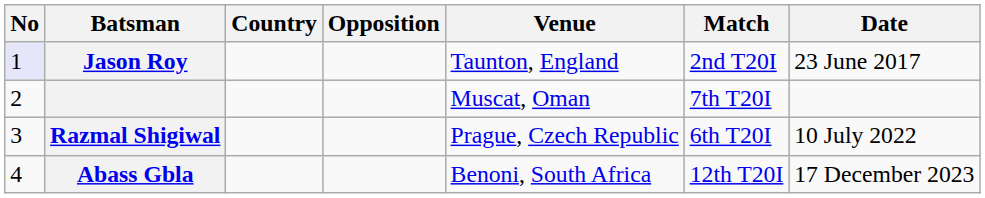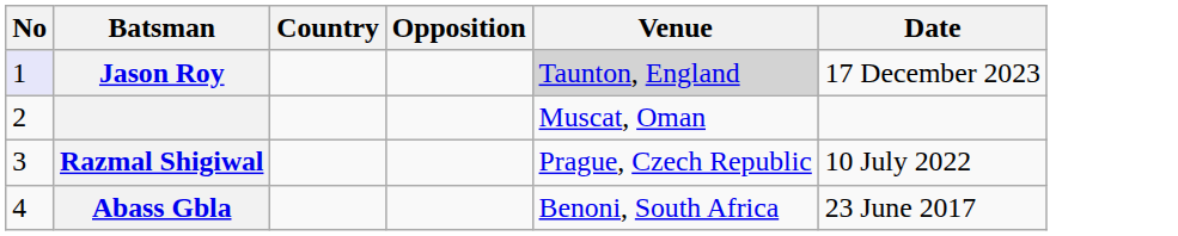 <table class="wikitable sortable plainrowheaders">
 <tr>
 <th>No</th>
 <th>Batsman</th>
 <th>Country</th>
 <th>Opposition</th>
 <th>Venue</th>
-<th>Match</th>
 <th>Date</th>
 </tr>
 <tr>
 <td style="background: lavender;">1</td>
 <th scope="row"><a href='#'>Jason Roy</a></th>
 <td></td>
 <td></td>
-<td> <a href='#'>Taunton</a>, <a href='#'>England</a></td>
-<td><a href='#'>2nd T20I</a></td>
-<td>23 June 2017</td>
+<td style="background: lightgrey;"> <a href='#'>Taunton</a>, <a href='#'>England</a></td>
+<td>17 December 2023</td>
 </tr>
 <tr>
 <td>2</td>
 <th scope="row"></th>
 <td></td>
 <td></td>
 <td> <a href='#'>Muscat</a>, <a href='#'>Oman</a></td>
-<td><a href='#'>7th T20I</a></td>
 <td></td>
 </tr>
 <tr>
 <td>3</td>
 <th scope="row"><a href='#'>Razmal Shigiwal</a></th>
 <td></td>
 <td></td>
 <td> <a href='#'>Prague</a>, <a href='#'>Czech Republic</a></td>
-<td><a href='#'>6th T20I</a></td>
 <td>10 July 2022</td>
 </tr>
 <tr>
 <td>4</td>
 <th scope="row"><a href='#'>Abass Gbla</a></th>
 <td></td>
 <td></td>
 <td> <a href='#'>Benoni</a>, <a href='#'>South Africa</a></td>
-<td><a href='#'>12th T20I</a></td>
-<td>17 December 2023</td>
+<td>23 June 2017</td>
 </tr>
 </table>
